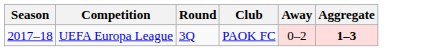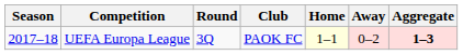 <table class="wikitable">
 <tr>
 <th>Season</th>
 <th>Competition</th>
 <th>Round</th>
 <th>Club</th>
+<th>Home</th>
 <th>Away</th>
 <th>Aggregate</th>
 </tr>
 <tr>
 <td><a href='#'>2017–18</a></td>
 <td><a href='#'>UEFA Europa League</a></td>
 <td><a href='#'>3Q</a></td>
 <td> <a href='#'>PAOK FC</a></td>
+<td style="text-align:center; background:#ffd;">1–1</td>
 <td bgcolor="#ffdddd" style="text-align:center;">0–2</td>
 <td bgcolor="#ffdddd" style="text-align:center;"><strong>1–3</strong></td>
 </tr>
 </table>
